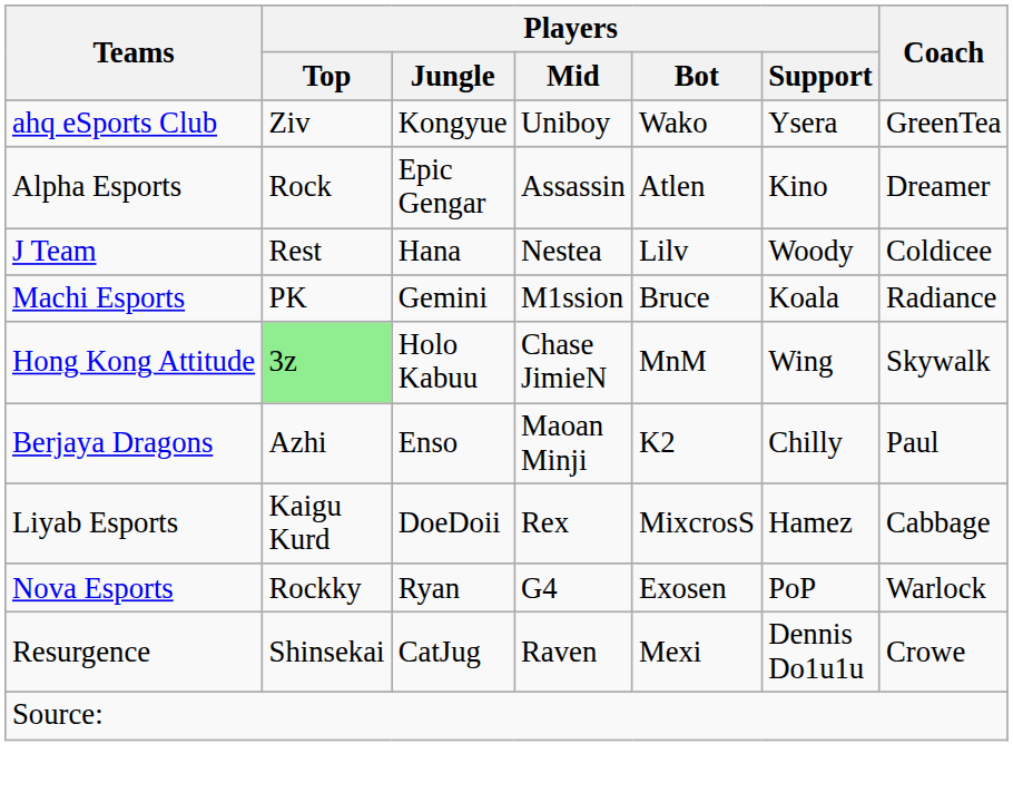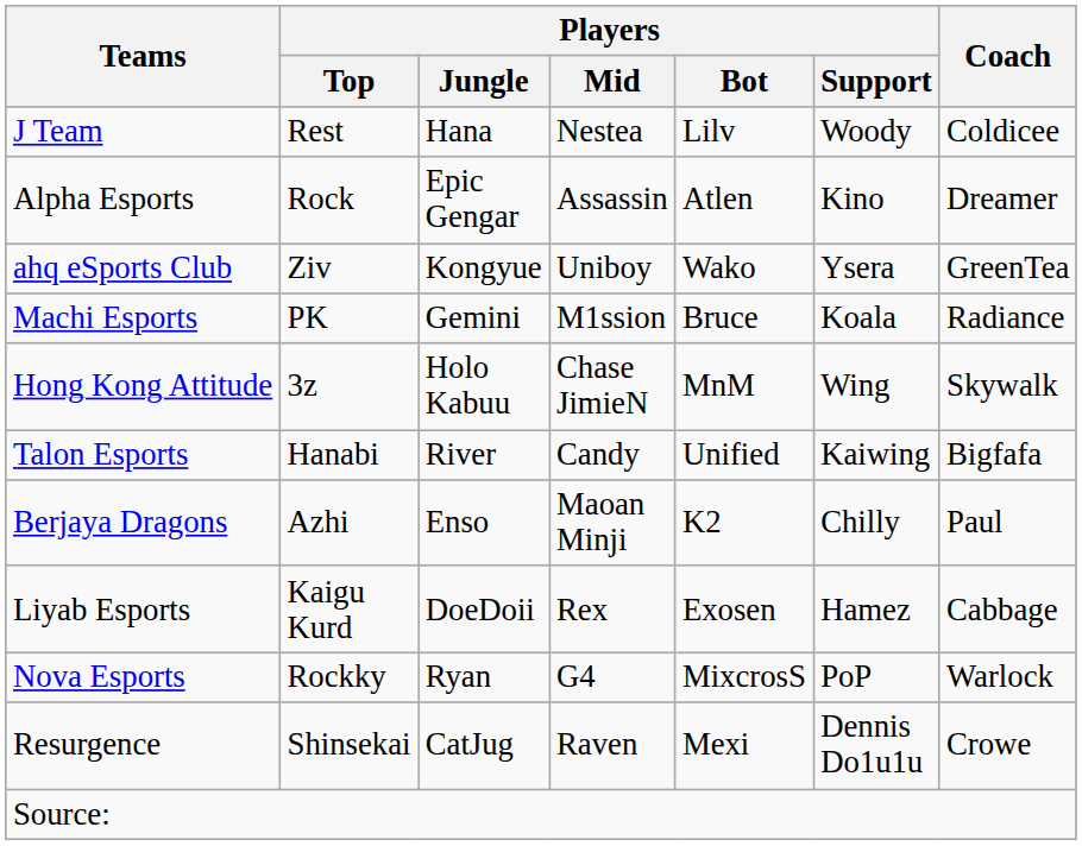 <table class="wikitable" style="white-space:nowrap">
 <tr>
 <th rowspan="2">Teams</th>
 <th colspan="5">Players</th>
 <th rowspan="2">Coach</th>
 </tr>
 <tr>
 <th>Top</th>
 <th>Jungle</th>
 <th>Mid</th>
 <th>Bot</th>
 <th>Support</th>
 </tr>
 <tr>
-<td> <a href='#'>ahq eSports Club</a></td>
-<td> Ziv</td>
-<td> Kongyue</td>
-<td> Uniboy</td>
-<td> Wako</td>
-<td> Ysera</td>
-<td> GreenTea</td>
+<td> <a href='#'>J Team</a></td>
+<td> Rest</td>
+<td> Hana</td>
+<td> Nestea</td>
+<td> Lilv</td>
+<td> Woody</td>
+<td> Coldicee</td>
 </tr>
 <tr>
 <td> Alpha Esports</td>
 <td> Rock</td>
 <td> Epic<br> Gengar</td>
 <td> Assassin</td>
 <td> Atlen</td>
 <td> Kino</td>
 <td> Dreamer</td>
 </tr>
 <tr>
-<td> <a href='#'>J Team</a></td>
-<td> Rest</td>
-<td> Hana</td>
-<td> Nestea</td>
-<td> Lilv</td>
-<td> Woody</td>
-<td> Coldicee</td>
+<td> <a href='#'>ahq eSports Club</a></td>
+<td> Ziv</td>
+<td> Kongyue</td>
+<td> Uniboy</td>
+<td> Wako</td>
+<td> Ysera</td>
+<td> GreenTea</td>
 </tr>
 <tr>
 <td> <a href='#'>Machi Esports</a></td>
 <td> PK</td>
 <td> Gemini</td>
 <td> M1ssion</td>
 <td> Bruce</td>
 <td> Koala</td>
 <td> Radiance</td>
 </tr>
 <tr>
 <td> <a href='#'>Hong Kong Attitude</a></td>
-<td style="background: lightgreen;"> 3z</td>
+<td> 3z</td>
 <td> Holo<br> Kabuu</td>
 <td> Chase<br> JimieN</td>
 <td> MnM</td>
 <td> Wing</td>
 <td> Skywalk</td>
+</tr>
+<tr>
+<td> <a href='#'>Talon Esports</a></td>
+<td> Hanabi</td>
+<td> River</td>
+<td> Candy</td>
+<td> Unified</td>
+<td> Kaiwing</td>
+<td> Bigfafa</td>
 </tr>
 <tr>
 <td> <a href='#'>Berjaya Dragons</a></td>
 <td> Azhi</td>
 <td> Enso</td>
 <td> Maoan<br> Minji</td>
 <td> K2</td>
 <td> Chilly</td>
 <td> Paul</td>
 </tr>
 <tr>
 <td> Liyab Esports</td>
 <td> Kaigu<br> Kurd</td>
 <td> DoeDoii</td>
 <td> Rex</td>
-<td> MixcrosS</td>
+<td> Exosen</td>
 <td> Hamez</td>
 <td> Cabbage</td>
 </tr>
 <tr>
 <td> <a href='#'>Nova Esports</a></td>
 <td> Rockky</td>
 <td> Ryan</td>
 <td> G4</td>
-<td> Exosen</td>
+<td> MixcrosS</td>
 <td> PoP</td>
 <td> Warlock</td>
 </tr>
 <tr>
 <td> Resurgence</td>
 <td> Shinsekai</td>
 <td> CatJug</td>
 <td> Raven</td>
 <td> Mexi</td>
 <td> Dennis<br> Do1u1u</td>
 <td> Crowe</td>
 </tr>
 <tr>
 <td colspan="7">Source: </td>
 </tr>
 </table>
